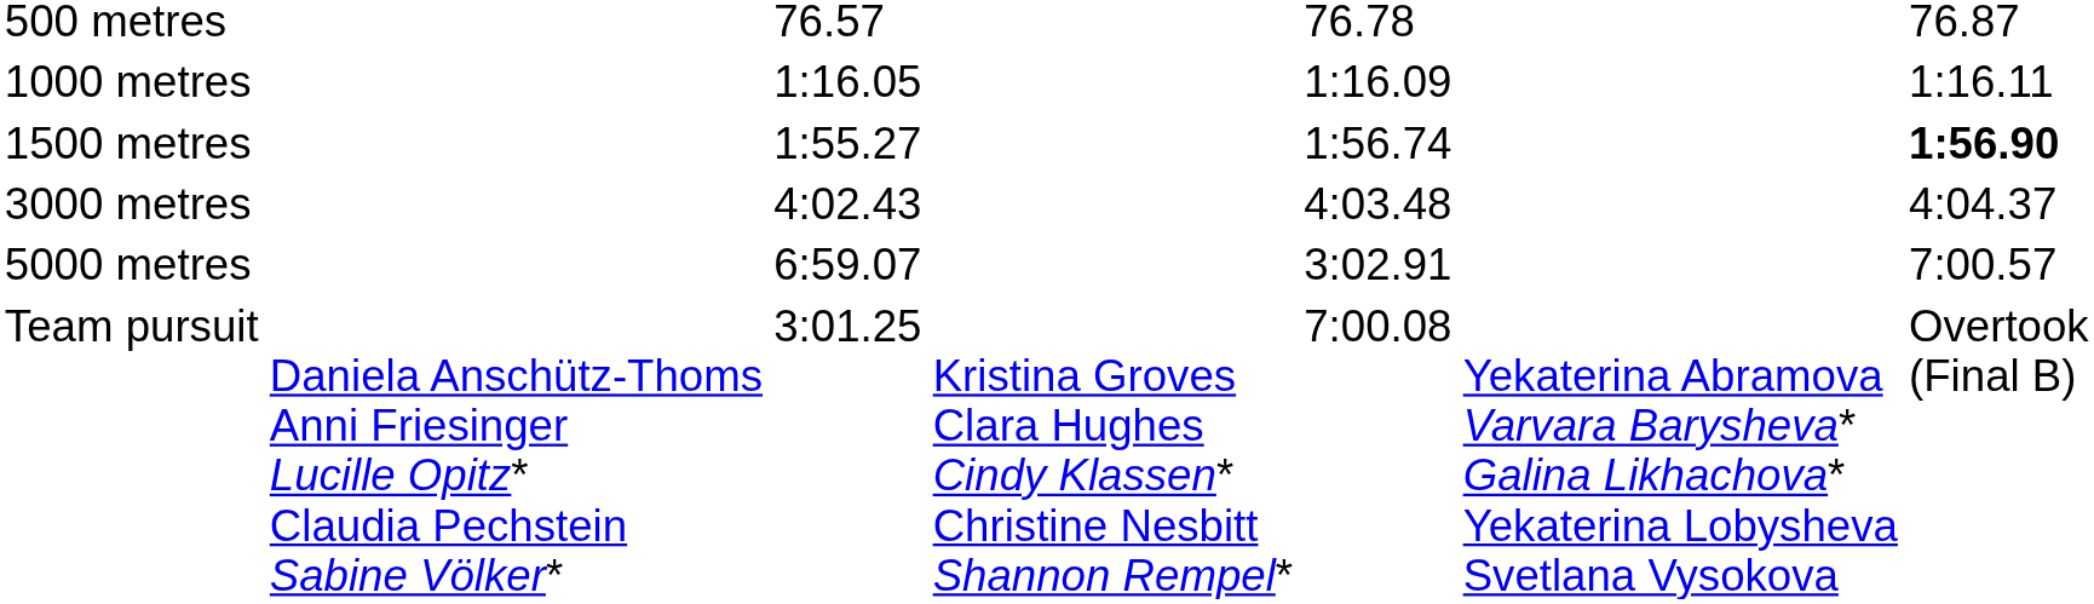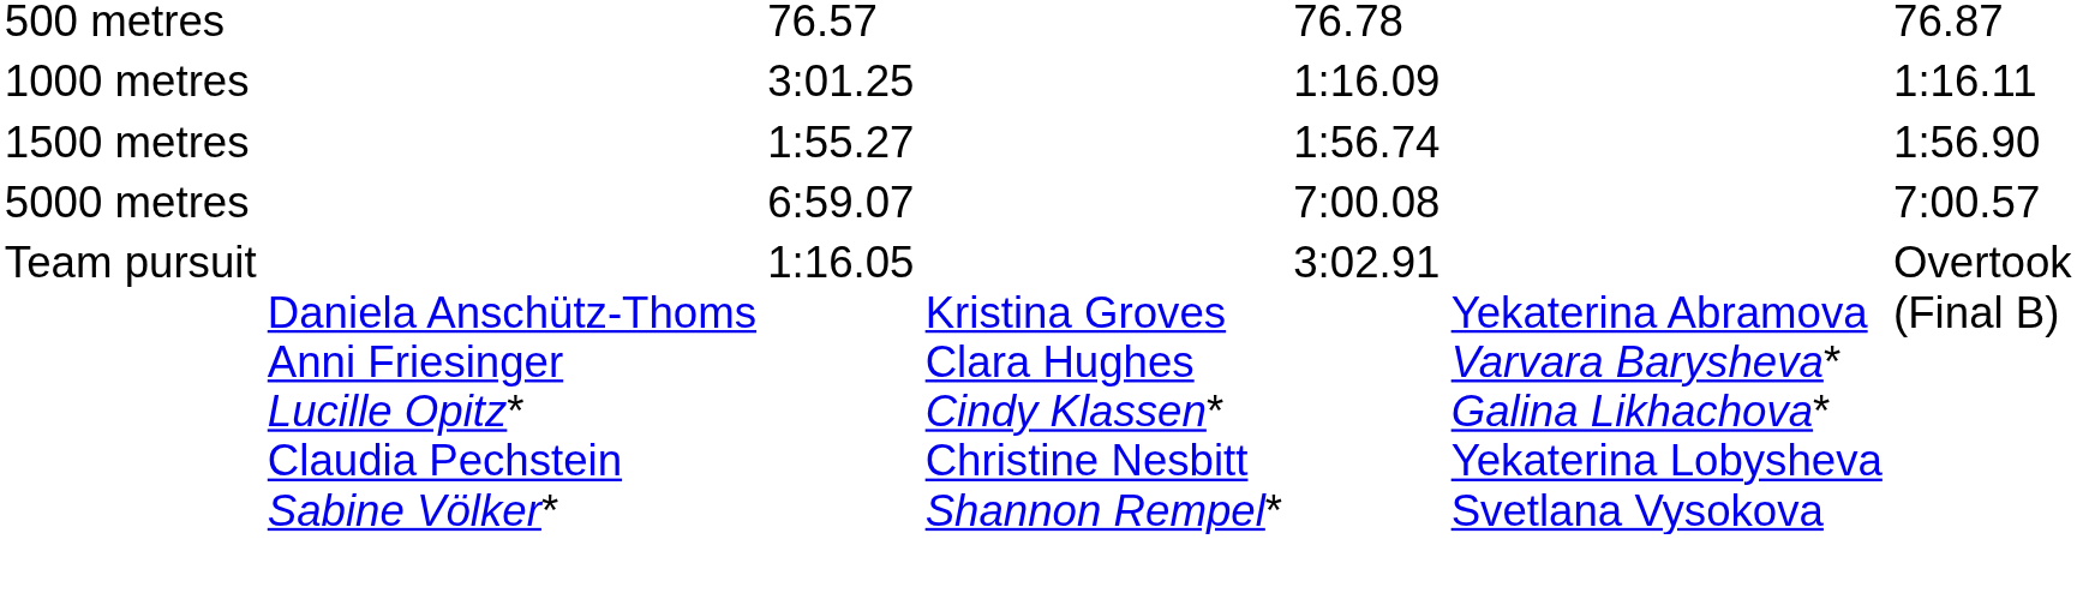 <table>
 <tr valign="top">
 <td>500 metres <br></td>
 <td></td>
 <td>76.57</td>
 <td></td>
 <td>76.78</td>
 <td></td>
 <td>76.87</td>
 </tr>
 <tr valign="top">
 <td>1000 metres <br></td>
 <td></td>
-<td>1:16.05</td>
+<td>3:01.25</td>
 <td></td>
 <td>1:16.09</td>
 <td></td>
 <td>1:16.11</td>
 </tr>
 <tr valign="top">
 <td>1500 metres <br></td>
 <td></td>
 <td>1:55.27</td>
 <td></td>
 <td>1:56.74</td>
 <td></td>
-<td><strong>1:56.90</strong></td>
-</tr>
-<tr valign="top">
-<td>3000 metres <br></td>
-<td></td>
-<td>4:02.43</td>
-<td></td>
-<td>4:03.48</td>
-<td></td>
-<td>4:04.37</td>
+<td>1:56.90</td>
 </tr>
 <tr valign="top">
 <td>5000 metres <br></td>
 <td></td>
 <td>6:59.07</td>
 <td></td>
-<td>3:02.91</td>
+<td>7:00.08</td>
 <td></td>
 <td>7:00.57</td>
 </tr>
 <tr valign="top">
 <td>Team pursuit <br></td>
 <td><br><a href='#'>Daniela Anschütz-Thoms</a><br> <a href='#'>Anni Friesinger</a><br><em><a href='#'>Lucille Opitz</a></em>*<br><a href='#'>Claudia Pechstein</a><br> <em><a href='#'>Sabine Völker</a></em>*</td>
-<td>3:01.25</td>
+<td>1:16.05</td>
 <td><br><a href='#'>Kristina Groves</a><br><a href='#'>Clara Hughes</a><br><em><a href='#'>Cindy Klassen</a></em>*<br><a href='#'>Christine Nesbitt</a><br><em><a href='#'>Shannon Rempel</a></em>*</td>
-<td>7:00.08</td>
+<td>3:02.91</td>
 <td><br><a href='#'>Yekaterina Abramova</a><br> <em><a href='#'>Varvara Barysheva</a></em>*<br><em><a href='#'>Galina Likhachova</a></em>*<br><a href='#'>Yekaterina Lobysheva</a><br><a href='#'>Svetlana Vysokova</a></td>
 <td>Overtook <br>(Final B)</td>
 </tr>
 </table>
